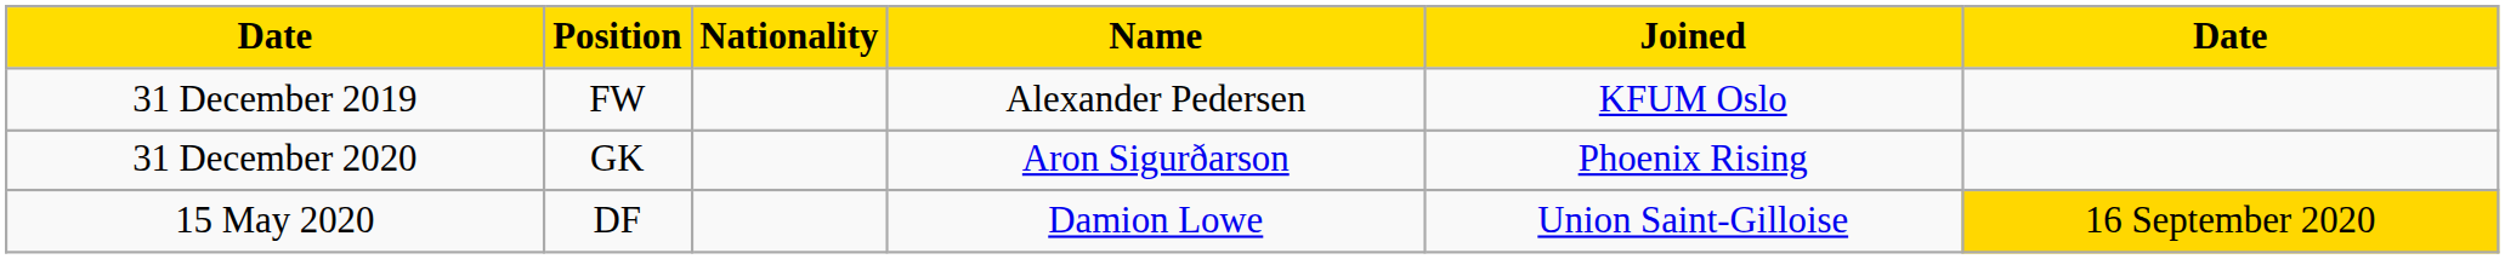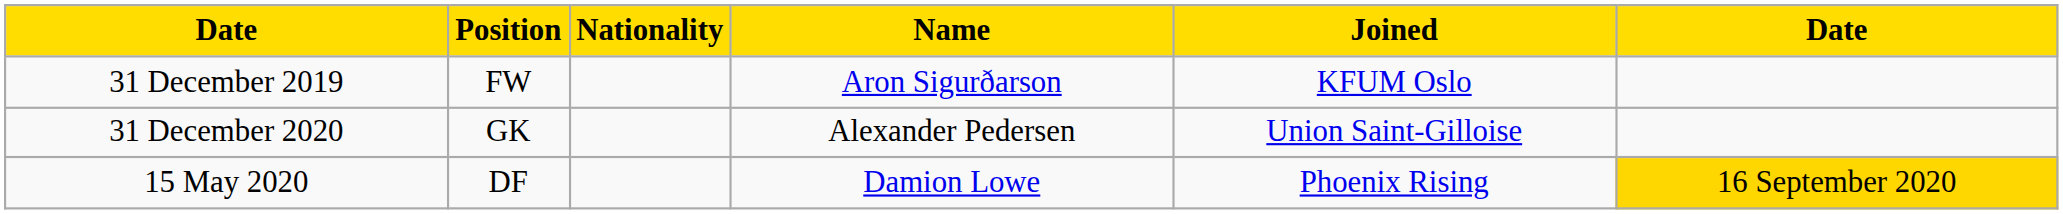 <table class="wikitable"  style="text-align:center; font-size:90%; ">
 <tr>
 <th style="background:#FFDD00; color:black; width:200px;">Date</th>
 <th style="background:#FFDD00; color:black; width:50px;">Position</th>
 <th style="background:#FFDD00; color:black; width:50px;">Nationality</th>
 <th style="background:#FFDD00; color:black; width:200px;">Name</th>
 <th style="background:#FFDD00; color:black; width:200px;">Joined</th>
 <th style="background:#FFDD00; color:black; width:200px;">Date</th>
 </tr>
 <tr>
 <td>31 December 2019</td>
 <td>FW</td>
 <td></td>
-<td>Alexander Pedersen</td>
+<td><a href='#'>Aron Sigurðarson</a></td>
 <td><a href='#'>KFUM Oslo</a></td>
 <td></td>
 </tr>
 <tr>
 <td>31 December 2020</td>
 <td>GK</td>
 <td></td>
-<td><a href='#'>Aron Sigurðarson</a></td>
-<td><a href='#'>Phoenix Rising</a></td>
+<td>Alexander Pedersen</td>
+<td><a href='#'>Union Saint-Gilloise</a></td>
 <td></td>
 </tr>
 <tr>
 <td>15 May 2020</td>
 <td>DF</td>
 <td></td>
 <td><a href='#'>Damion Lowe</a></td>
-<td><a href='#'>Union Saint-Gilloise</a></td>
+<td><a href='#'>Phoenix Rising</a></td>
 <td style="background: gold;">16 September 2020</td>
 </tr>
 </table>
